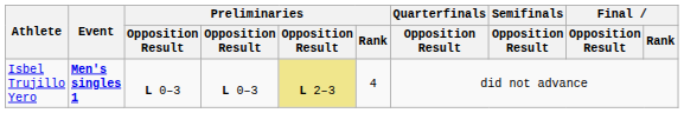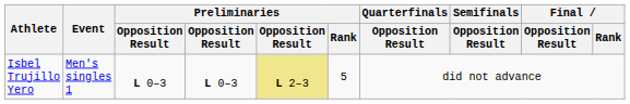 <table class=wikitable style="font-size:90%">
 <tr>
 <th rowspan="2">Athlete</th>
 <th rowspan="2">Event</th>
 <th colspan="4">Preliminaries</th>
 <th>Quarterfinals</th>
 <th>Semifinals</th>
 <th colspan="2">Final / </th>
 </tr>
 <tr>
 <th>Opposition<br>Result</th>
 <th>Opposition<br>Result</th>
 <th>Opposition<br>Result</th>
 <th>Rank</th>
 <th>Opposition<br>Result</th>
 <th>Opposition<br>Result</th>
 <th>Opposition<br>Result</th>
 <th>Rank</th>
 </tr>
 <tr>
 <td><a href='#'>Isbel Trujillo Yero</a></td>
-<td><strong><a href='#'>Men's singles 1</a></strong></td>
+<td><a href='#'>Men's singles 1</a></td>
 <td align="center"><br><strong>L</strong> 0–3</td>
 <td align="center"><br><strong>L</strong> 0–3</td>
 <td align="center" style="background: khaki;"><br><strong>L</strong> 2–3</td>
-<td align="center">4</td>
+<td align="center">5</td>
 <td align="center" colspan="4">did not advance</td>
 </tr>
 </table>
